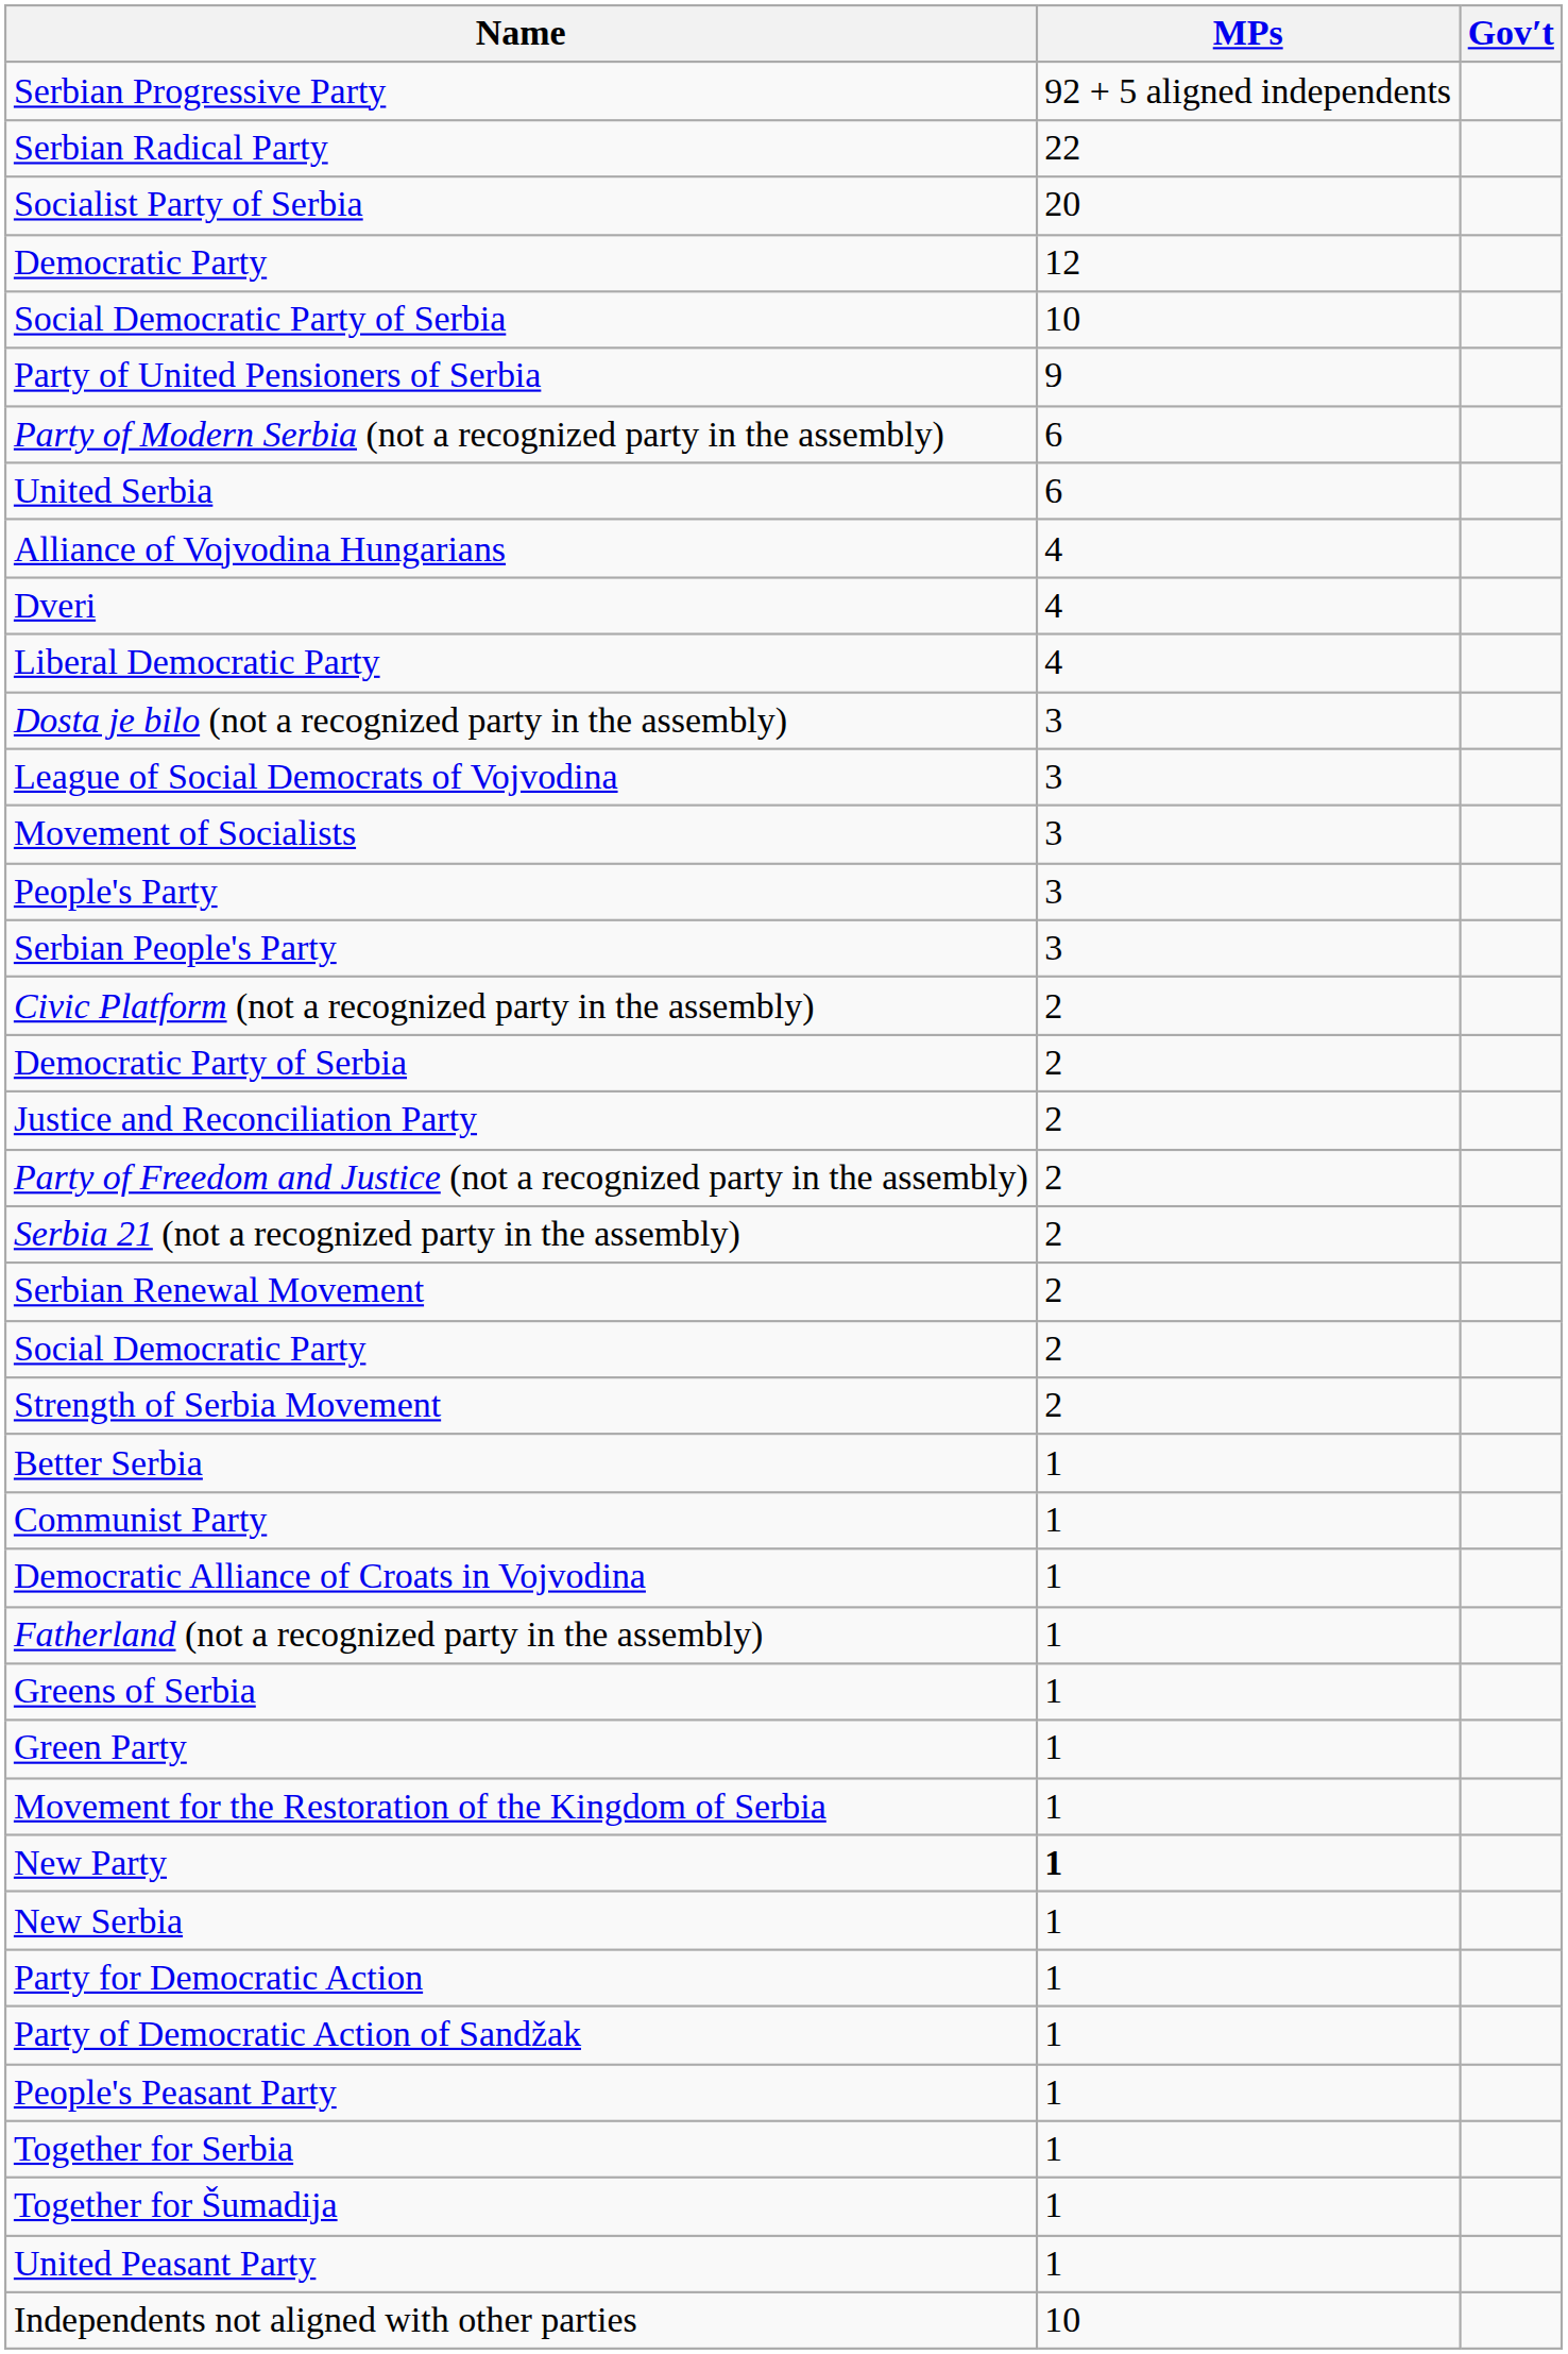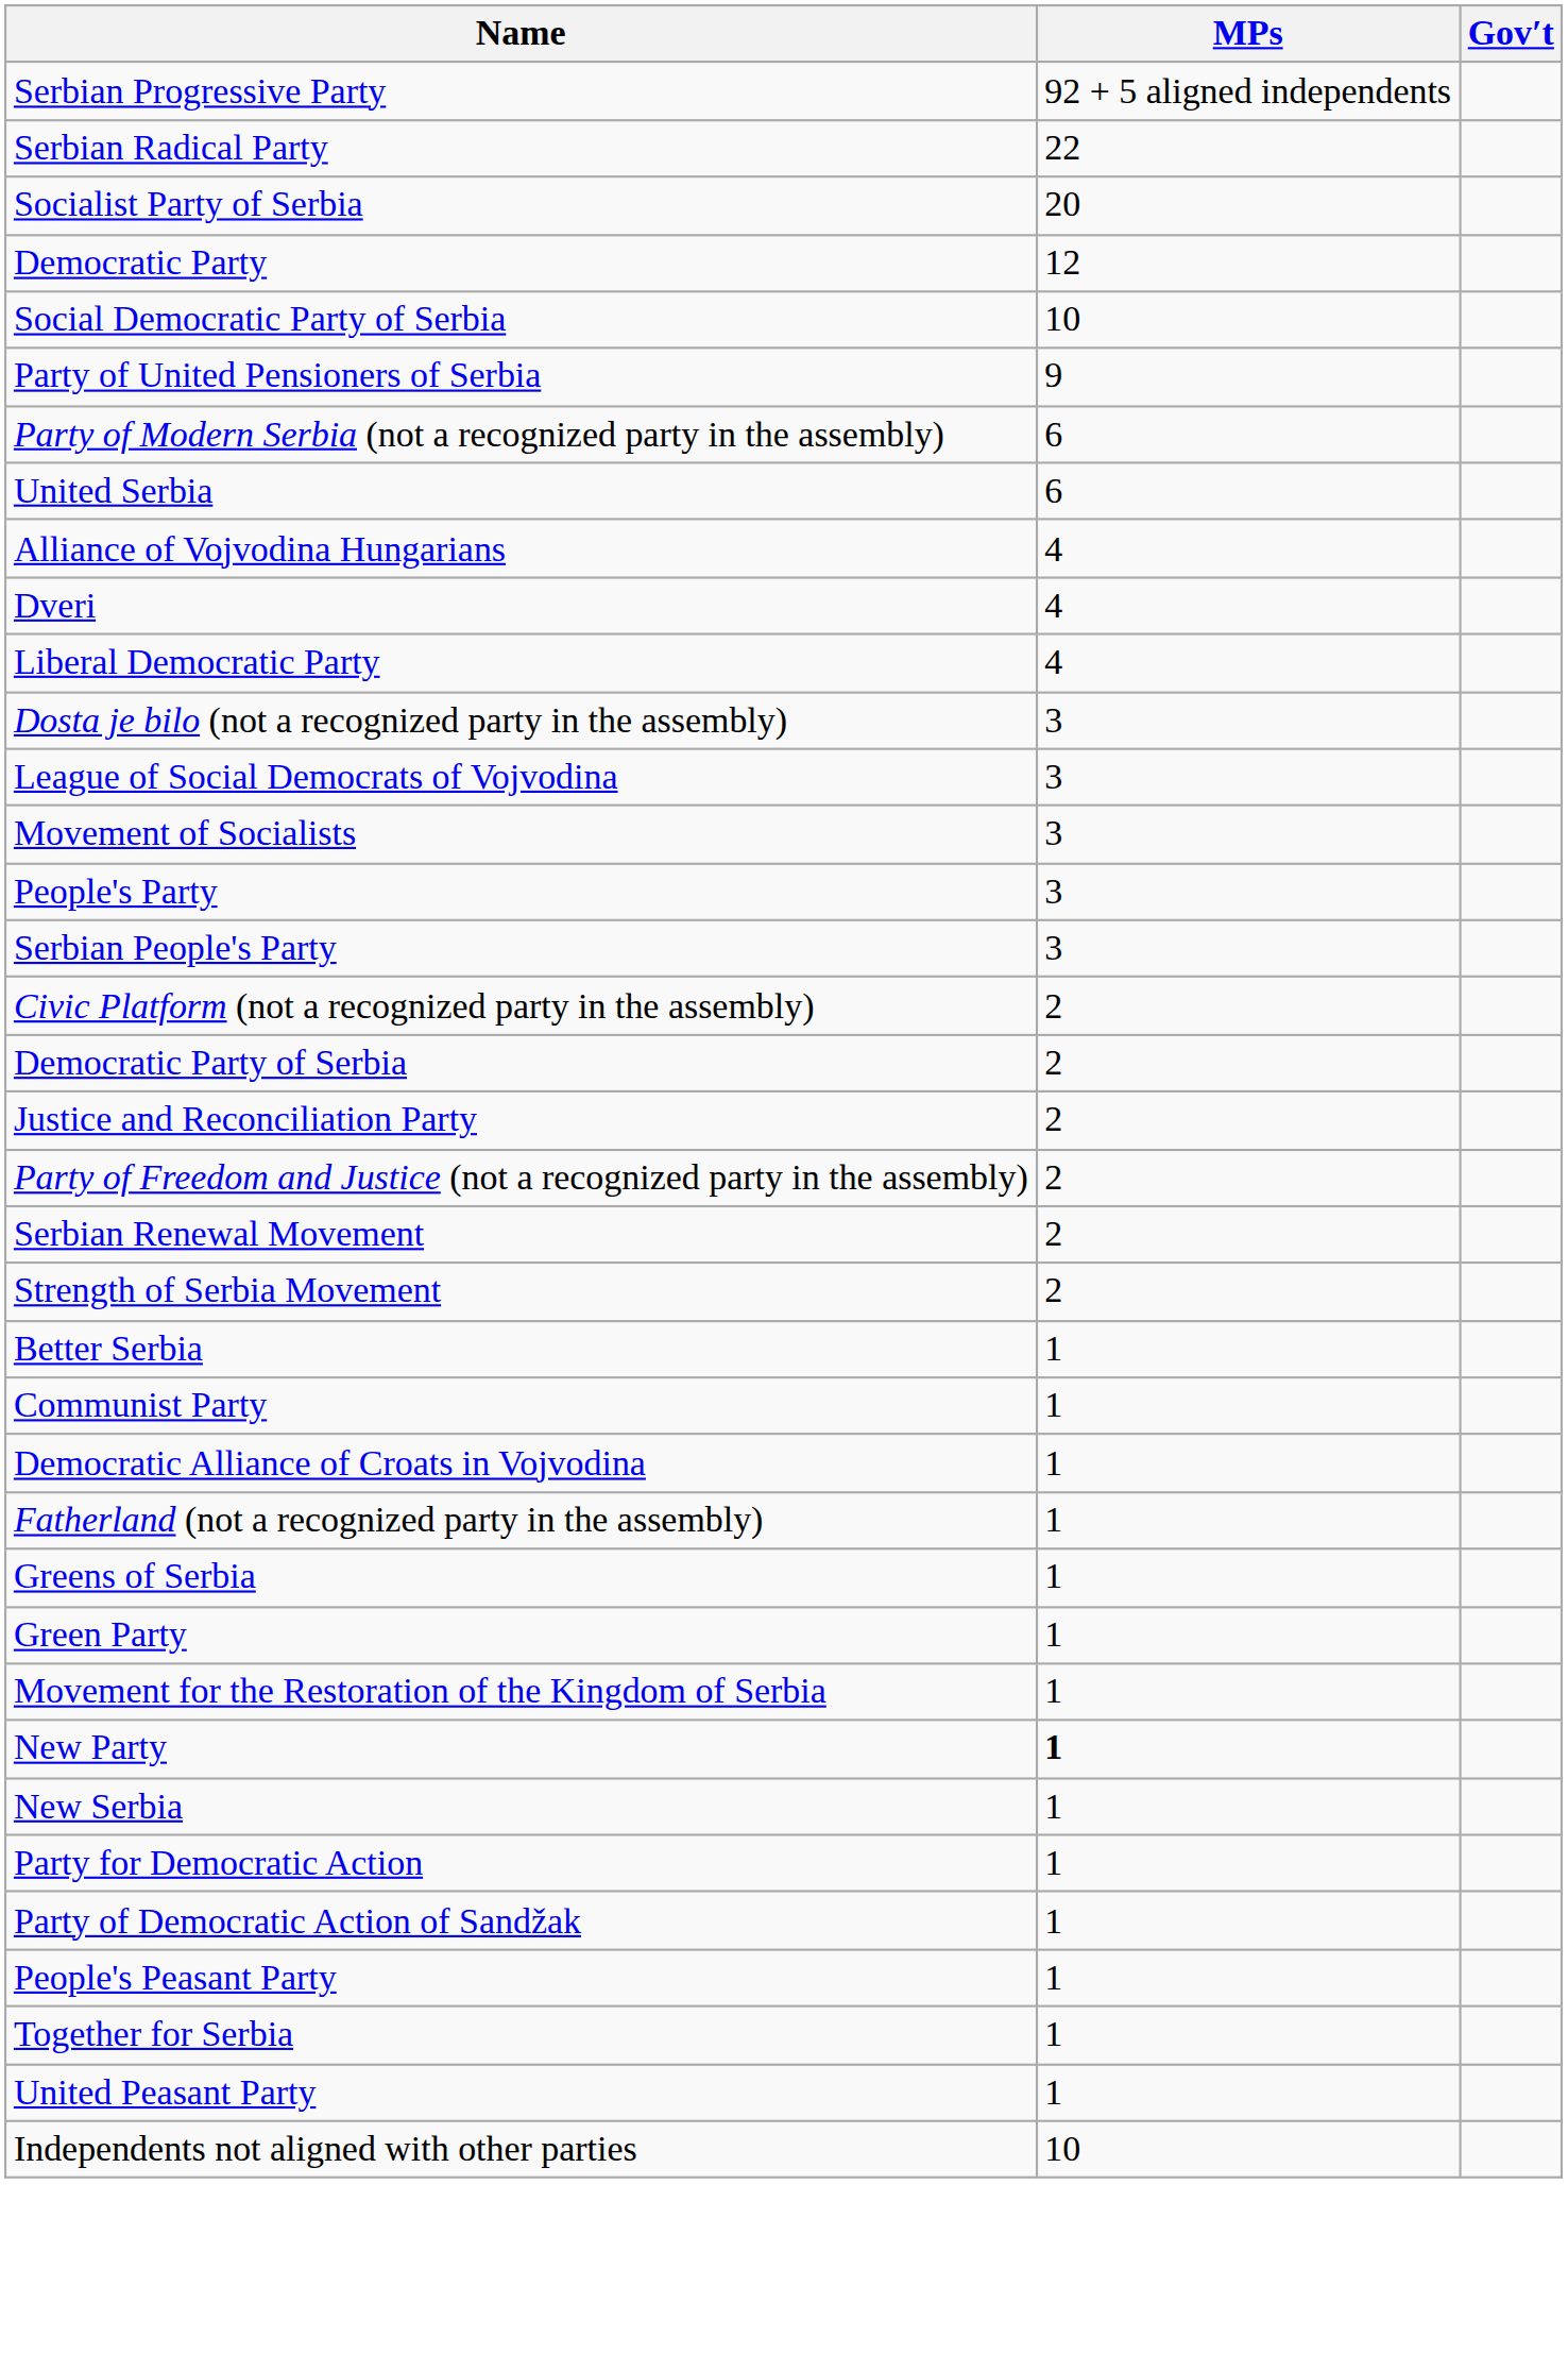 <table class="wikitable sortable">
 <tr>
 <th>Name</th>
 <th><a href='#'>MPs</a></th>
 <th><a href='#'>Gov′t</a></th>
 </tr>
 <tr>
 <td><a href='#'>Serbian Progressive Party</a></td>
 <td>92 + 5 aligned independents</td>
 <td></td>
 </tr>
 <tr>
 <td><a href='#'>Serbian Radical Party</a></td>
 <td>22</td>
 <td></td>
 </tr>
 <tr>
 <td><a href='#'>Socialist Party of Serbia</a></td>
 <td>20</td>
 <td></td>
 </tr>
 <tr>
 <td><a href='#'>Democratic Party</a></td>
 <td>12</td>
 <td></td>
 </tr>
 <tr>
 <td><a href='#'>Social Democratic Party of Serbia</a></td>
 <td>10</td>
 <td></td>
 </tr>
 <tr>
 <td><a href='#'>Party of United Pensioners of Serbia</a></td>
 <td>9</td>
 <td></td>
 </tr>
 <tr>
 <td><em><a href='#'>Party of Modern Serbia</a></em> (not a recognized party in the assembly)</td>
 <td>6</td>
 <td></td>
 </tr>
 <tr>
 <td><a href='#'>United Serbia</a></td>
 <td>6</td>
 <td></td>
 </tr>
 <tr>
 <td><a href='#'>Alliance of Vojvodina Hungarians</a></td>
 <td>4</td>
 <td></td>
 </tr>
 <tr>
 <td><a href='#'>Dveri</a></td>
 <td>4</td>
 <td></td>
 </tr>
 <tr>
 <td><a href='#'>Liberal Democratic Party</a></td>
 <td>4</td>
 <td></td>
 </tr>
 <tr>
 <td><em><a href='#'>Dosta je bilo</a></em> (not a recognized party in the assembly)</td>
 <td>3</td>
 <td></td>
 </tr>
 <tr>
 <td><a href='#'>League of Social Democrats of Vojvodina</a></td>
 <td>3</td>
 <td></td>
 </tr>
 <tr>
 <td><a href='#'>Movement of Socialists</a></td>
 <td>3</td>
 <td></td>
 </tr>
 <tr>
 <td><a href='#'>People's Party</a></td>
 <td>3</td>
 <td></td>
 </tr>
 <tr>
 <td><a href='#'>Serbian People's Party</a></td>
 <td>3</td>
 <td></td>
 </tr>
 <tr>
 <td><em><a href='#'>Civic Platform</a></em> (not a recognized party in the assembly)</td>
 <td>2</td>
 <td></td>
 </tr>
 <tr>
 <td><a href='#'>Democratic Party of Serbia</a></td>
 <td>2</td>
 <td></td>
 </tr>
 <tr>
 <td><a href='#'>Justice and Reconciliation Party</a></td>
 <td>2</td>
 <td></td>
 </tr>
 <tr>
 <td><em><a href='#'>Party of Freedom and Justice</a></em> (not a recognized party in the assembly)</td>
 <td>2</td>
 <td></td>
 </tr>
 <tr>
-<td><em><a href='#'>Serbia 21</a></em> (not a recognized party in the assembly)</td>
-<td>2</td>
-<td></td>
-</tr>
-<tr>
 <td><a href='#'>Serbian Renewal Movement</a></td>
-<td>2</td>
-<td></td>
-</tr>
-<tr>
-<td><a href='#'>Social Democratic Party</a></td>
 <td>2</td>
 <td></td>
 </tr>
 <tr>
 <td><a href='#'>Strength of Serbia Movement</a></td>
 <td>2</td>
 <td></td>
 </tr>
 <tr>
 <td><a href='#'>Better Serbia</a></td>
 <td>1</td>
 <td></td>
 </tr>
 <tr>
 <td><a href='#'>Communist Party</a></td>
 <td>1</td>
 <td></td>
 </tr>
 <tr>
 <td><a href='#'>Democratic Alliance of Croats in Vojvodina</a></td>
 <td>1</td>
 <td></td>
 </tr>
 <tr>
 <td><em><a href='#'>Fatherland</a></em> (not a recognized party in the assembly)</td>
 <td>1</td>
 <td></td>
 </tr>
 <tr>
 <td><a href='#'>Greens of Serbia</a></td>
 <td>1</td>
 <td></td>
 </tr>
 <tr>
 <td><a href='#'>Green Party</a></td>
 <td>1</td>
 <td></td>
 </tr>
 <tr>
 <td><a href='#'>Movement for the Restoration of the Kingdom of Serbia</a></td>
 <td>1</td>
 <td></td>
 </tr>
 <tr>
 <td><a href='#'>New Party</a></td>
 <td><strong>1</strong></td>
 <td></td>
 </tr>
 <tr>
 <td><a href='#'>New Serbia</a></td>
 <td>1</td>
 <td></td>
 </tr>
 <tr>
 <td><a href='#'>Party for Democratic Action</a></td>
 <td>1</td>
 <td></td>
 </tr>
 <tr>
 <td><a href='#'>Party of Democratic Action of Sandžak</a></td>
 <td>1</td>
 <td></td>
 </tr>
 <tr>
 <td><a href='#'>People's Peasant Party</a></td>
 <td>1</td>
 <td></td>
 </tr>
 <tr>
 <td><a href='#'>Together for Serbia</a></td>
 <td>1</td>
 <td></td>
 </tr>
 <tr>
-<td><a href='#'>Together for Šumadija</a></td>
-<td>1</td>
-<td></td>
-</tr>
-<tr>
 <td><a href='#'>United Peasant Party</a></td>
 <td>1</td>
 <td></td>
 </tr>
 <tr>
 <td>Independents not aligned with other parties</td>
 <td>10</td>
 <td></td>
 </tr>
 </table>
